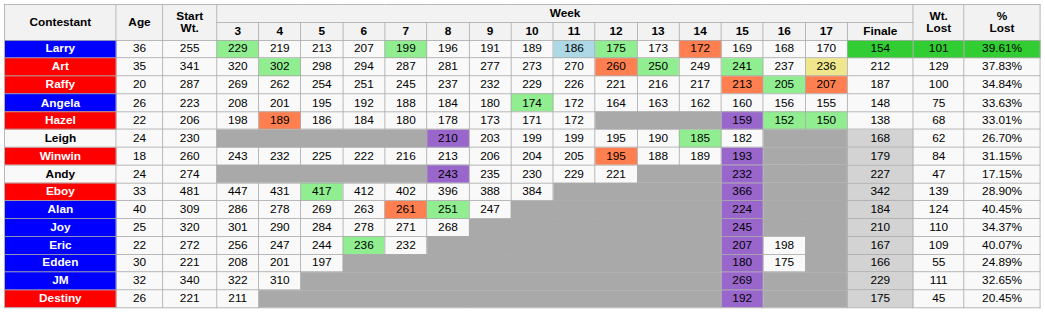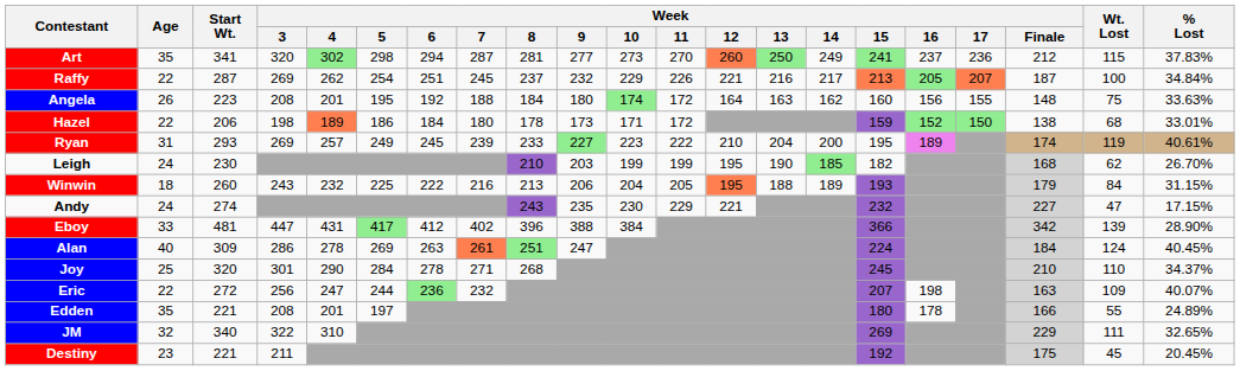 <table class="wikitable" style="width:100%; text-align:center; font-size:90%; line-height:15px;">
 <tr>
 <th rowspan=2>Contestant</th>
 <th rowspan=2>Age</th>
 <th rowspan=2>Start<br>Wt.</th>
 <th colspan=16>Week</th>
 <th rowspan=2>Wt.<br>Lost</th>
 <th rowspan=2>%<br>Lost</th>
 </tr>
 <tr>
 <th>3</th>
 <th>4</th>
 <th>5</th>
 <th>6</th>
 <th>7</th>
 <th>8</th>
 <th>9</th>
 <th>10</th>
 <th>11</th>
 <th>12</th>
 <th>13</th>
 <th>14</th>
 <th>15</th>
 <th>16</th>
 <th>17</th>
 <th>Finale</th>
 </tr>
 <tr>
-<td style="background:blue; color:white;"><strong>Larry</strong></td>
-<td>36</td>
-<td>255</td>
-<td style="background:lightgreen;">229</td>
-<td>219</td>
-<td>213</td>
-<td>207</td>
-<td style="background:lightgreen;">199</td>
-<td>196</td>
-<td>191</td>
-<td>189</td>
-<td style="background:lightblue;">186</td>
-<td style="background:lightgreen;">175</td>
-<td>173</td>
-<td style="background:coral;">172</td>
-<td>169</td>
-<td>168</td>
-<td>170</td>
-<td style="background:limegreen;">154</td>
-<td style="background:limegreen;">101</td>
-<td style="background:limegreen;">39.61%</td>
-</tr>
-<tr>
 <td style="background:red; color:white;"><strong>Art</strong></td>
 <td>35</td>
 <td>341</td>
 <td>320</td>
 <td style="background:lightgreen;">302</td>
 <td>298</td>
 <td>294</td>
 <td>287</td>
 <td>281</td>
 <td>277</td>
 <td>273</td>
 <td>270</td>
 <td style="background:coral;">260</td>
 <td style="background:lightgreen;">250</td>
 <td>249</td>
 <td style="background:lightgreen;">241</td>
 <td>237</td>
-<td style="background: khaki;">236</td>
+<td>236</td>
 <td>212</td>
-<td>129</td>
+<td>115</td>
 <td>37.83%</td>
 </tr>
 <tr>
 <td style="background:red; color:white;"><strong>Raffy</strong></td>
-<td>20</td>
+<td>22</td>
 <td>287</td>
 <td>269</td>
 <td>262</td>
 <td>254</td>
 <td>251</td>
 <td>245</td>
 <td>237</td>
 <td>232</td>
 <td>229</td>
 <td>226</td>
 <td>221</td>
 <td>216</td>
 <td>217</td>
 <td style="background:coral;">213</td>
 <td style="background:lightgreen;">205</td>
 <td style="background:coral;">207</td>
 <td>187</td>
 <td>100</td>
 <td>34.84%</td>
 </tr>
 <tr>
 <td style="background:blue; color:white;"><strong>Angela</strong></td>
 <td>26</td>
 <td>223</td>
 <td>208</td>
 <td>201</td>
 <td>195</td>
 <td>192</td>
 <td>188</td>
 <td>184</td>
 <td>180</td>
 <td style="background:lightgreen;">174</td>
 <td>172</td>
 <td>164</td>
 <td>163</td>
 <td>162</td>
 <td>160</td>
 <td>156</td>
 <td>155</td>
 <td>148</td>
 <td>75</td>
 <td>33.63%</td>
 </tr>
 <tr>
 <td style="background:red; color:white;"><strong>Hazel</strong></td>
 <td>22</td>
 <td>206</td>
 <td>198</td>
 <td style="background:coral;">189</td>
 <td>186</td>
 <td>184</td>
 <td>180</td>
 <td>178</td>
 <td>173</td>
 <td>171</td>
 <td>172</td>
 <td colspan=3 bgcolor=darkgray></td>
 <td style="background:#96c;">159</td>
 <td style="background:lightgreen;">152</td>
 <td style="background:lightgreen;">150</td>
 <td>138</td>
 <td>68</td>
 <td>33.01%</td>
+</tr>
+<tr>
+<td style="background:red; color:white;"><strong>Ryan</strong></td>
+<td>31</td>
+<td>293</td>
+<td>269</td>
+<td>257</td>
+<td>249</td>
+<td>245</td>
+<td>239</td>
+<td>233</td>
+<td style="background:lightgreen;">227</td>
+<td>223</td>
+<td>222</td>
+<td>210</td>
+<td>204</td>
+<td>200</td>
+<td>195</td>
+<td style="background:violet;">189</td>
+<td bgcolor=darkgray></td>
+<td style="background:tan;">174</td>
+<td style="background:tan;">119</td>
+<td style="background:tan;">40.61%</td>
 </tr>
 <tr>
 <td><strong>Leigh</strong></td>
 <td>24</td>
 <td>230</td>
 <td colspan=5 bgcolor=darkgray></td>
 <td style="background:#96c;">210</td>
 <td>203</td>
 <td>199</td>
 <td>199</td>
 <td>195</td>
 <td>190</td>
 <td style="background:lightgreen;">185</td>
 <td>182</td>
 <td colspan=2 bgcolor=darkgray></td>
 <td style="background:lightgrey">168</td>
 <td>62</td>
 <td>26.70%</td>
 </tr>
 <tr>
 <td style="background:red; color:white;"><strong>Winwin</strong></td>
 <td>18</td>
 <td>260</td>
 <td>243</td>
 <td>232</td>
 <td>225</td>
 <td>222</td>
 <td>216</td>
 <td>213</td>
 <td>206</td>
 <td>204</td>
 <td>205</td>
 <td style="background:coral;">195</td>
 <td>188</td>
 <td>189</td>
 <td style="background:#96c;">193</td>
 <td colspan=2 bgcolor=darkgray></td>
 <td style="background:lightgrey">179</td>
 <td>84</td>
 <td>31.15%</td>
 </tr>
 <tr>
 <td><strong>Andy</strong></td>
 <td>24</td>
 <td>274</td>
 <td colspan=5 bgcolor=darkgray></td>
 <td style="background:#96c;">243</td>
 <td>235</td>
 <td>230</td>
 <td>229</td>
 <td>221</td>
 <td colspan=2 bgcolor=darkgray></td>
 <td style="background:#96c;">232</td>
 <td colspan=2 bgcolor=darkgray></td>
 <td style="background:lightgrey">227</td>
 <td>47</td>
 <td>17.15%</td>
 </tr>
 <tr>
 <td style="background:red; color:white;"><strong>Eboy</strong></td>
 <td>33</td>
 <td>481</td>
 <td>447</td>
 <td>431</td>
 <td style="background:lightgreen;">417</td>
 <td>412</td>
 <td>402</td>
 <td>396</td>
 <td>388</td>
 <td>384</td>
 <td colspan=4 bgcolor=darkgray></td>
 <td style="background:#96c;">366</td>
 <td colspan=2 bgcolor=darkgray></td>
 <td style="background:lightgrey">342</td>
 <td>139</td>
 <td>28.90%</td>
 </tr>
 <tr>
 <td style="background:blue; color:white;"><strong>Alan</strong></td>
 <td>40</td>
 <td>309</td>
 <td>286</td>
 <td>278</td>
 <td>269</td>
 <td>263</td>
 <td style="background:coral">261</td>
 <td style="background:lightgreen;">251</td>
 <td>247</td>
 <td colspan=5 bgcolor=darkgray></td>
 <td style="background:#96c;">224</td>
 <td colspan=2 bgcolor=darkgray></td>
 <td style="background:lightgrey">184</td>
 <td>124</td>
 <td>40.45%</td>
 </tr>
 <tr>
 <td style="background:blue; color:white;"><strong>Joy</strong></td>
 <td>25</td>
 <td>320</td>
 <td>301</td>
 <td>290</td>
 <td>284</td>
 <td>278</td>
 <td>271</td>
 <td>268</td>
 <td colspan=6 bgcolor=darkgray></td>
 <td style="background:#96c;">245</td>
 <td colspan=2 bgcolor=darkgray></td>
 <td style="background:lightgrey">210</td>
 <td>110</td>
 <td>34.37%</td>
 </tr>
 <tr>
 <td style="background:blue; color:white;"><strong>Eric</strong></td>
 <td>22</td>
 <td>272</td>
 <td>256</td>
 <td>247</td>
 <td>244</td>
 <td style="background:lightgreen;">236</td>
 <td>232</td>
 <td colspan=7 bgcolor=darkgray></td>
 <td style="background:#96c;">207</td>
 <td>198</td>
 <td bgcolor=darkgray></td>
-<td style="background:lightgrey">167</td>
+<td style="background:lightgrey">163</td>
 <td>109</td>
 <td>40.07%</td>
 </tr>
 <tr>
 <td style="background:blue; color:white;"><strong>Edden</strong></td>
-<td>30</td>
+<td>35</td>
 <td>221</td>
 <td>208</td>
 <td>201</td>
 <td>197</td>
 <td colspan=9 bgcolor=darkgray></td>
 <td style="background:#96c;">180</td>
-<td>175</td>
+<td>178</td>
 <td bgcolor=darkgray></td>
 <td style="background:lightgrey">166</td>
 <td>55</td>
 <td>24.89%</td>
 </tr>
 <tr>
 <td style="background:blue; color:white;"><strong>JM</strong></td>
 <td>32</td>
 <td>340</td>
 <td>322</td>
 <td>310</td>
 <td colspan=10 bgcolor=darkgray></td>
 <td style="background:#96c;">269</td>
 <td colspan=2 bgcolor=darkgray></td>
 <td style="background:lightgrey">229</td>
 <td>111</td>
 <td>32.65%</td>
 </tr>
 <tr>
 <td style="background:red; color:white;"><strong>Destiny</strong></td>
-<td>26</td>
+<td>23</td>
 <td>221</td>
 <td>211</td>
 <td colspan=11 bgcolor=darkgray></td>
 <td style="background:#96c;">192</td>
 <td colspan=2 bgcolor=darkgray></td>
 <td style="background:lightgrey">175</td>
 <td>45</td>
 <td>20.45%</td>
 </tr>
 </table>
